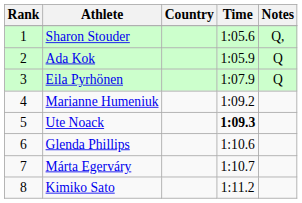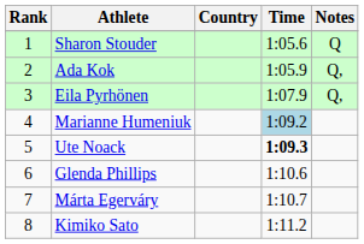 <table class="wikitable sortable" style="text-align:center">
 <tr>
 <th>Rank</th>
 <th>Athlete</th>
 <th>Country</th>
 <th>Time</th>
 <th>Notes</th>
 </tr>
 <tr>
 </tr>
 <tr bgcolor=#CCFFCC>
 <td>1</td>
 <td align=left><a href='#'>Sharon Stouder</a></td>
 <td align=left></td>
 <td>1:05.6</td>
-<td>Q, </td>
+<td>Q</td>
 </tr>
 <tr bgcolor=#CCFFCC>
 <td>2</td>
 <td align=left><a href='#'>Ada Kok</a></td>
 <td align=left></td>
 <td>1:05.9</td>
-<td>Q</td>
+<td>Q, </td>
 </tr>
 <tr bgcolor=#CCFFCC>
 <td>3</td>
 <td align=left><a href='#'>Eila Pyrhönen</a></td>
 <td align=left></td>
 <td>1:07.9</td>
-<td>Q</td>
+<td>Q, </td>
 </tr>
 <tr>
 <td>4</td>
 <td align=left><a href='#'>Marianne Humeniuk</a></td>
 <td align=left></td>
-<td>1:09.2</td>
+<td style="background: lightblue;">1:09.2</td>
 <td></td>
 </tr>
 <tr>
 <td>5</td>
 <td align=left><a href='#'>Ute Noack</a></td>
 <td align=left></td>
 <td><strong>1:09.3</strong></td>
 <td></td>
 </tr>
 <tr>
 <td>6</td>
 <td align=left><a href='#'>Glenda Phillips</a></td>
 <td align=left></td>
 <td>1:10.6</td>
 <td></td>
 </tr>
 <tr>
 <td>7</td>
 <td align=left><a href='#'>Márta Egerváry</a></td>
 <td align=left></td>
 <td>1:10.7</td>
 <td></td>
 </tr>
 <tr>
 <td>8</td>
 <td align=left><a href='#'>Kimiko Sato</a></td>
 <td align=left></td>
 <td>1:11.2</td>
 <td></td>
 </tr>
 </table>
